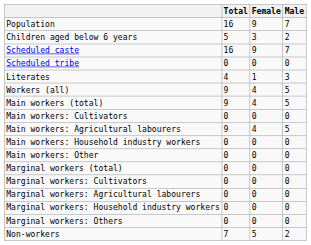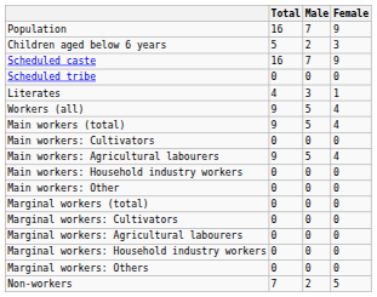 <table class="wikitable sortable">
 <tr>
 <th></th>
 <th>Total</th>
+<th>Male</th>
 <th>Female</th>
-<th>Male</th>
 </tr>
 <tr>
 <td>Population</td>
 <td>16</td>
+<td>7</td>
 <td>9</td>
-<td>7</td>
 </tr>
 <tr>
 <td>Children aged below 6 years</td>
 <td>5</td>
+<td>2</td>
 <td>3</td>
-<td>2</td>
 </tr>
 <tr>
 <td><a href='#'>Scheduled caste</a></td>
 <td>16</td>
+<td>7</td>
 <td>9</td>
-<td>7</td>
 </tr>
 <tr>
 <td><a href='#'>Scheduled tribe</a></td>
 <td>0</td>
 <td>0</td>
 <td>0</td>
 </tr>
 <tr>
 <td>Literates</td>
 <td>4</td>
+<td>3</td>
 <td>1</td>
-<td>3</td>
 </tr>
 <tr>
 <td>Workers (all)</td>
 <td>9</td>
+<td>5</td>
 <td>4</td>
-<td>5</td>
 </tr>
 <tr>
 <td>Main workers (total)</td>
 <td>9</td>
+<td>5</td>
 <td>4</td>
-<td>5</td>
 </tr>
 <tr>
 <td>Main workers: Cultivators</td>
 <td>0</td>
 <td>0</td>
 <td>0</td>
 </tr>
 <tr>
 <td>Main workers: Agricultural labourers</td>
 <td>9</td>
+<td>5</td>
 <td>4</td>
-<td>5</td>
 </tr>
 <tr>
 <td>Main workers: Household industry workers</td>
 <td>0</td>
 <td>0</td>
 <td>0</td>
 </tr>
 <tr>
 <td>Main workers: Other</td>
 <td>0</td>
 <td>0</td>
 <td>0</td>
 </tr>
 <tr>
 <td>Marginal workers (total)</td>
 <td>0</td>
 <td>0</td>
 <td>0</td>
 </tr>
 <tr>
 <td>Marginal workers: Cultivators</td>
 <td>0</td>
 <td>0</td>
 <td>0</td>
 </tr>
 <tr>
 <td>Marginal workers: Agricultural labourers</td>
 <td>0</td>
 <td>0</td>
 <td>0</td>
 </tr>
 <tr>
 <td>Marginal workers: Household industry workers</td>
 <td>0</td>
 <td>0</td>
 <td>0</td>
 </tr>
 <tr>
 <td>Marginal workers: Others</td>
 <td>0</td>
 <td>0</td>
 <td>0</td>
 </tr>
 <tr>
 <td>Non-workers</td>
 <td>7</td>
+<td>2</td>
 <td>5</td>
-<td>2</td>
 </tr>
 </table>
